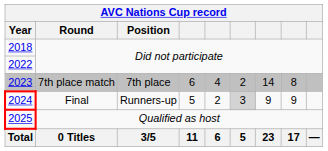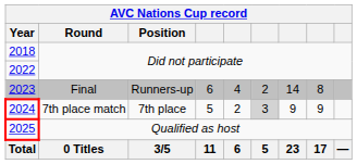 <table class="wikitable" style="text-align: center;">
 <tr>
 <th colspan=10><a href='#'>AVC Nations Cup record</a></th>
 </tr>
 <tr>
 <th>Year</th>
 <th>Round</th>
 <th>Position</th>
 <th width=30></th>
 <th width=30></th>
 <th width=30></th>
 <th width=30></th>
 <th width=30></th>
 <th></th>
 </tr>
 <tr>
 <td> <a href='#'>2018</a></td>
 <td rowspan=2 colspan=8><em>Did not participate</em></td>
 </tr>
 <tr>
 <td> <a href='#'>2022</a></td>
 </tr>
 <tr bgcolor=silver>
 <td> <a href='#'>2023</a></td>
-<td>7th place match</td>
-<td>7th place</td>
+<td>Final</td>
+<td> Runners-up</td>
 <td>6</td>
 <td>4</td>
 <td>2</td>
 <td>14</td>
 <td>8</td>
 <td></td>
 </tr>
 <tr>
 <td style="border: 3px solid red"> <a href='#'>2024</a></td>
-<td>Final</td>
-<td> Runners-up</td>
+<td>7th place match</td>
+<td>7th place</td>
 <td>5</td>
 <td>2</td>
 <td style="background: lightgrey;">3</td>
 <td>9</td>
 <td>9</td>
 <td></td>
 </tr>
 <tr>
 <td style="border: 3px solid red"> <a href='#'>2025</a></td>
 <td colspan=8><em>Qualified as host</em></td>
 </tr>
 <tr>
 <th>Total</th>
 <th>0 Titles</th>
 <th>3/5</th>
 <th>11</th>
 <th>6</th>
 <th>5</th>
 <th>23</th>
 <th>17</th>
 <th>—</th>
 </tr>
 </table>
